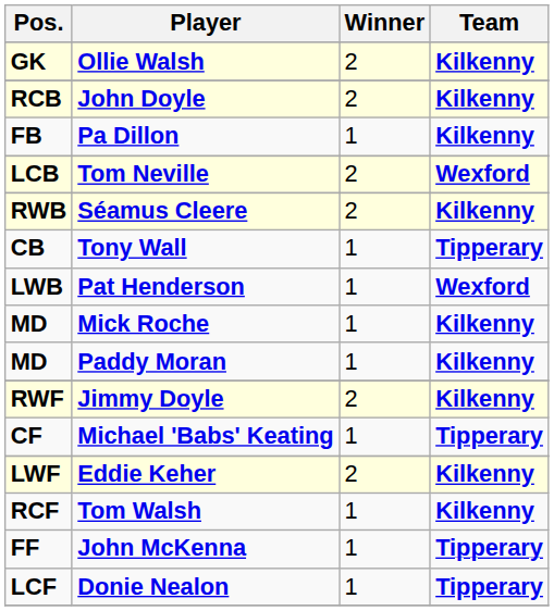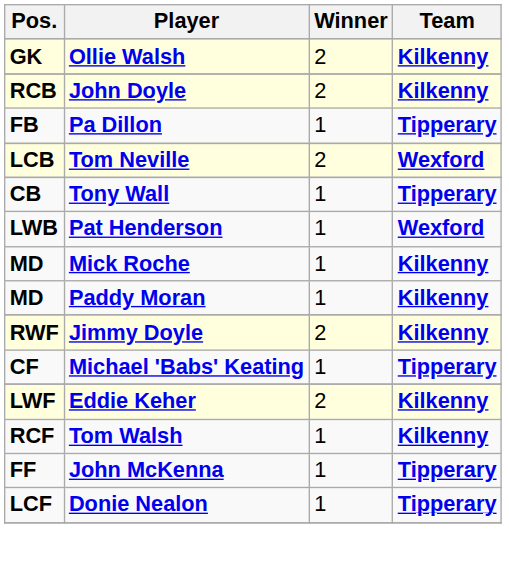 <table class="wikitable">
 <tr>
 <th>Pos.</th>
 <th>Player</th>
 <th>Winner</th>
 <th>Team</th>
 </tr>
 <tr>
 </tr>
 <tr bgcolor=#FFFFDD>
 <td><strong>GK</strong></td>
 <td> <strong><a href='#'>Ollie Walsh</a></strong></td>
 <td>2</td>
 <td><strong><a href='#'>Kilkenny</a></strong></td>
 </tr>
 <tr>
 </tr>
 <tr bgcolor=#FFFFDD>
 <td><strong>RCB</strong></td>
 <td> <strong><a href='#'>John Doyle</a></strong></td>
 <td>2</td>
 <td><strong><a href='#'>Kilkenny</a></strong></td>
 </tr>
 <tr>
 <td><strong>FB</strong></td>
 <td> <strong><a href='#'>Pa Dillon</a></strong></td>
 <td>1</td>
-<td><strong><a href='#'>Kilkenny</a></strong></td>
+<td><strong><a href='#'>Tipperary</a></strong></td>
 </tr>
 <tr>
 </tr>
 <tr bgcolor=#FFFFDD>
 <td><strong>LCB</strong></td>
 <td> <strong><a href='#'>Tom Neville</a></strong></td>
 <td>2</td>
 <td><strong><a href='#'>Wexford</a></strong></td>
 </tr>
 <tr>
-</tr>
-<tr bgcolor=#FFFFDD>
-<td><strong>RWB</strong></td>
-<td> <strong><a href='#'>Séamus Cleere</a></strong></td>
-<td>2</td>
-<td><strong><a href='#'>Kilkenny</a></strong></td>
 </tr>
 <tr>
 <td><strong>CB</strong></td>
 <td> <strong><a href='#'>Tony Wall</a></strong></td>
 <td>1</td>
 <td><strong><a href='#'>Tipperary</a></strong></td>
 </tr>
 <tr>
 <td><strong>LWB</strong></td>
 <td> <strong><a href='#'>Pat Henderson</a></strong></td>
 <td>1</td>
 <td><strong><a href='#'>Wexford</a></strong></td>
 </tr>
 <tr>
 <td><strong>MD</strong></td>
 <td> <strong><a href='#'>Mick Roche</a></strong></td>
 <td>1</td>
 <td><strong><a href='#'>Kilkenny</a></strong></td>
 </tr>
 <tr>
 <td><strong>MD</strong></td>
 <td> <strong><a href='#'>Paddy Moran</a></strong></td>
 <td>1</td>
 <td><strong><a href='#'>Kilkenny</a></strong></td>
 </tr>
 <tr>
 </tr>
 <tr bgcolor=#FFFFDD>
 <td><strong>RWF</strong></td>
 <td> <strong><a href='#'>Jimmy Doyle</a></strong></td>
 <td>2</td>
 <td><strong><a href='#'>Kilkenny</a></strong></td>
 </tr>
 <tr>
 <td><strong>CF</strong></td>
 <td> <strong><a href='#'>Michael 'Babs' Keating</a></strong></td>
 <td>1</td>
 <td><strong><a href='#'>Tipperary</a></strong></td>
 </tr>
 <tr>
 </tr>
 <tr bgcolor=#FFFFDD>
 <td><strong>LWF</strong></td>
 <td> <strong><a href='#'>Eddie Keher</a></strong></td>
 <td>2</td>
 <td><strong><a href='#'>Kilkenny</a></strong></td>
 </tr>
 <tr>
 <td><strong>RCF</strong></td>
 <td> <strong><a href='#'>Tom Walsh</a></strong></td>
 <td>1</td>
 <td><strong><a href='#'>Kilkenny</a></strong></td>
 </tr>
 <tr>
 <td><strong>FF</strong></td>
 <td> <strong><a href='#'>John McKenna</a></strong></td>
 <td>1</td>
 <td><strong><a href='#'>Tipperary</a></strong></td>
 </tr>
 <tr>
 <td><strong>LCF</strong></td>
 <td> <strong><a href='#'>Donie Nealon</a></strong></td>
 <td>1</td>
 <td><strong><a href='#'>Tipperary</a></strong></td>
 </tr>
 <tr>
 </tr>
 </table>
